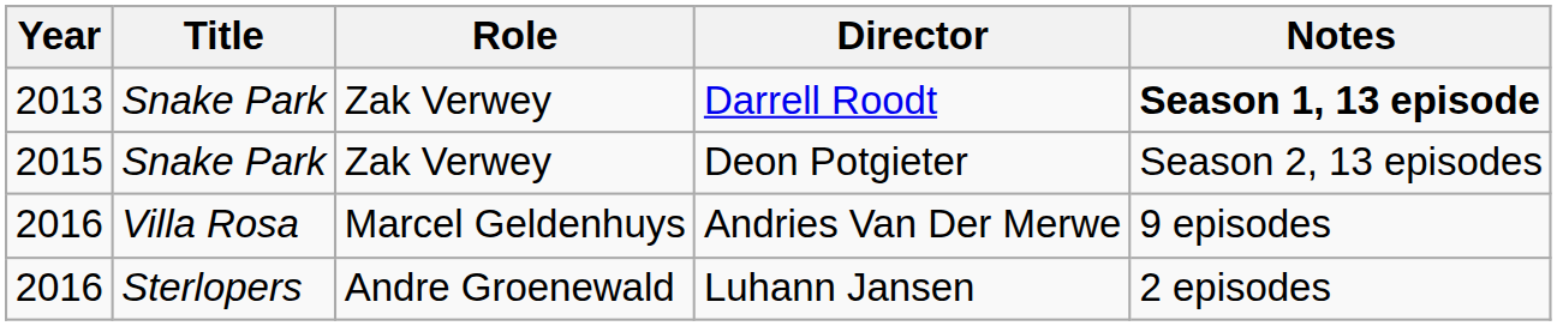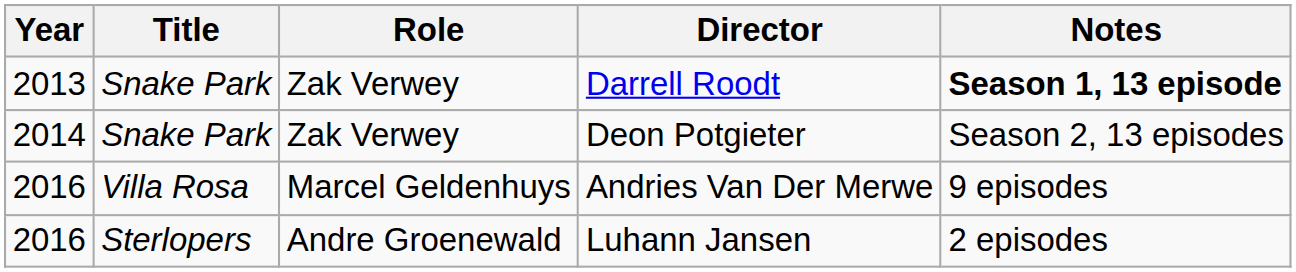 <table class="wikitable">
 <tr>
 <th>Year</th>
 <th>Title</th>
 <th>Role</th>
 <th>Director</th>
 <th class="unsortable">Notes</th>
 </tr>
 <tr>
 <td>2013</td>
 <td><em>Snake Park</em></td>
 <td>Zak Verwey</td>
 <td><a href='#'>Darrell Roodt</a></td>
 <td><strong>Season 1, 13 episode</strong></td>
 </tr>
 <tr>
-<td>2015</td>
+<td>2014</td>
 <td><em>Snake Park</em></td>
 <td>Zak Verwey</td>
 <td>Deon Potgieter</td>
 <td>Season 2, 13 episodes</td>
 </tr>
 <tr>
 <td>2016</td>
 <td><em>Villa Rosa</em></td>
 <td>Marcel Geldenhuys</td>
 <td>Andries Van Der Merwe</td>
 <td>9 episodes</td>
 </tr>
 <tr>
 <td>2016</td>
 <td><em>Sterlopers</em></td>
 <td>Andre Groenewald</td>
 <td>Luhann Jansen</td>
 <td>2 episodes</td>
 </tr>
 </table>
